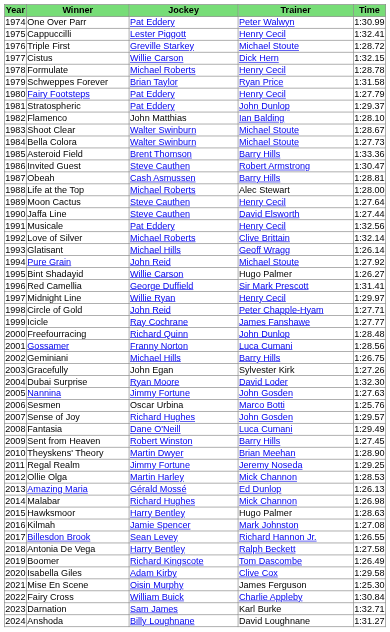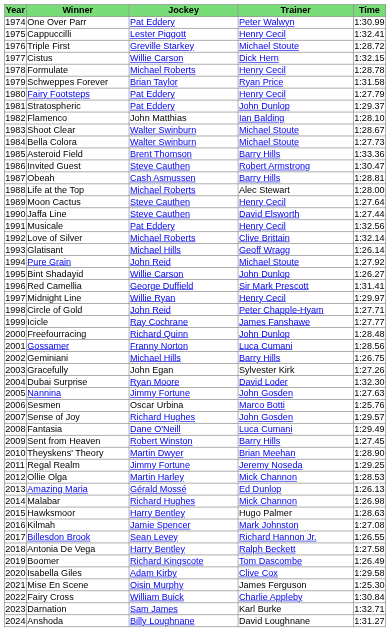 <table class = "sortable" | border="1" style="border-collapse: collapse; font-size:90%">
 <tr bgcolor="#77dd77" align="center">
 <th>Year</th>
 <th>Winner</th>
 <th>Jockey</th>
 <th>Trainer</th>
 <th>Time</th>
 </tr>
 <tr>
 <td>1974</td>
 <td width=160px>One Over Parr</td>
 <td width=170px><a href='#'>Pat Eddery</a></td>
 <td width=180px><a href='#'>Peter Walwyn</a></td>
 <td>1:30.99</td>
 </tr>
 <tr>
 <td>1975</td>
 <td>Cappuccilli</td>
 <td><a href='#'>Lester Piggott</a></td>
 <td><a href='#'>Henry Cecil</a></td>
 <td>1:32.41</td>
 </tr>
 <tr>
 <td>1976</td>
 <td>Triple First</td>
 <td><a href='#'>Greville Starkey</a></td>
 <td><a href='#'>Michael Stoute</a></td>
 <td>1:28.72</td>
 </tr>
 <tr>
 <td>1977</td>
 <td>Cistus</td>
 <td><a href='#'>Willie Carson</a></td>
 <td><a href='#'>Dick Hern</a></td>
 <td>1:32.15</td>
 </tr>
 <tr>
 <td>1978</td>
 <td>Formulate</td>
 <td><a href='#'>Michael Roberts</a></td>
 <td><a href='#'>Henry Cecil</a></td>
 <td>1:28.78</td>
 </tr>
 <tr>
 <td>1979</td>
 <td>Schweppes Forever </td>
 <td><a href='#'>Brian Taylor</a></td>
 <td><a href='#'>Ryan Price</a></td>
 <td>1:31.58</td>
 </tr>
 <tr>
 <td>1980</td>
 <td><a href='#'>Fairy Footsteps</a></td>
 <td><a href='#'>Pat Eddery</a></td>
 <td><a href='#'>Henry Cecil</a></td>
 <td>1:27.79</td>
 </tr>
 <tr>
 <td>1981</td>
 <td>Stratospheric</td>
 <td><a href='#'>Pat Eddery</a></td>
 <td><a href='#'>John Dunlop</a></td>
 <td>1:29.37</td>
 </tr>
 <tr>
 <td>1982</td>
 <td>Flamenco</td>
 <td>John Matthias</td>
 <td><a href='#'>Ian Balding</a></td>
 <td>1:28.10</td>
 </tr>
 <tr>
 <td>1983</td>
 <td>Shoot Clear</td>
 <td><a href='#'>Walter Swinburn</a></td>
 <td><a href='#'>Michael Stoute</a></td>
 <td>1:28.67</td>
 </tr>
 <tr>
 <td>1984</td>
 <td>Bella Colora</td>
 <td><a href='#'>Walter Swinburn</a></td>
 <td><a href='#'>Michael Stoute</a></td>
 <td>1:27.73</td>
 </tr>
 <tr>
 <td>1985</td>
 <td>Asteroid Field</td>
 <td><a href='#'>Brent Thomson</a></td>
 <td><a href='#'>Barry Hills</a></td>
 <td>1:33.36</td>
 </tr>
 <tr>
 <td>1986</td>
 <td>Invited Guest</td>
 <td><a href='#'>Steve Cauthen</a></td>
 <td><a href='#'>Robert Armstrong</a></td>
 <td>1:30.47</td>
 </tr>
 <tr>
 <td>1987</td>
 <td>Obeah</td>
 <td><a href='#'>Cash Asmussen</a></td>
 <td><a href='#'>Barry Hills</a></td>
 <td>1:28.81</td>
 </tr>
 <tr>
 <td>1988</td>
 <td>Life at the Top</td>
 <td><a href='#'>Michael Roberts</a></td>
 <td>Alec Stewart</td>
 <td>1:28.00</td>
 </tr>
 <tr>
 <td>1989</td>
 <td>Moon Cactus</td>
 <td><a href='#'>Steve Cauthen</a></td>
 <td><a href='#'>Henry Cecil</a></td>
 <td>1:27.64</td>
 </tr>
 <tr>
 <td>1990</td>
 <td>Jaffa Line</td>
 <td><a href='#'>Steve Cauthen</a></td>
 <td><a href='#'>David Elsworth</a></td>
 <td>1:27.44</td>
 </tr>
 <tr>
 <td>1991</td>
 <td>Musicale</td>
 <td><a href='#'>Pat Eddery</a></td>
 <td><a href='#'>Henry Cecil</a></td>
 <td>1:32.56</td>
 </tr>
 <tr>
 <td>1992</td>
 <td>Love of Silver</td>
 <td><a href='#'>Michael Roberts</a></td>
 <td><a href='#'>Clive Brittain</a></td>
 <td>1:32.14</td>
 </tr>
 <tr>
 <td>1993</td>
 <td>Glatisant</td>
 <td><a href='#'>Michael Hills</a></td>
 <td><a href='#'>Geoff Wragg</a></td>
 <td>1:26.14</td>
 </tr>
 <tr>
 <td>1994</td>
 <td><a href='#'>Pure Grain</a></td>
 <td><a href='#'>John Reid</a></td>
 <td><a href='#'>Michael Stoute</a></td>
 <td>1:27.92</td>
 </tr>
 <tr>
 <td>1995</td>
 <td>Bint Shadayid</td>
 <td><a href='#'>Willie Carson</a></td>
-<td>Hugo Palmer</td>
+<td><a href='#'>John Dunlop</a></td>
 <td>1:26.27</td>
 </tr>
 <tr>
 <td>1996</td>
 <td>Red Camellia</td>
 <td><a href='#'>George Duffield</a></td>
 <td><a href='#'>Sir Mark Prescott</a></td>
 <td>1:31.41</td>
 </tr>
 <tr>
 <td>1997</td>
 <td>Midnight Line</td>
 <td><a href='#'>Willie Ryan</a></td>
 <td><a href='#'>Henry Cecil</a></td>
 <td>1:29.97</td>
 </tr>
 <tr>
 <td>1998</td>
 <td>Circle of Gold</td>
 <td><a href='#'>John Reid</a></td>
 <td><a href='#'>Peter Chapple-Hyam</a></td>
 <td>1:27.71</td>
 </tr>
 <tr>
 <td>1999</td>
 <td>Icicle</td>
 <td><a href='#'>Ray Cochrane</a></td>
 <td><a href='#'>James Fanshawe</a></td>
 <td>1:27.77</td>
 </tr>
 <tr>
 <td>2000</td>
 <td>Freefourracing</td>
 <td><a href='#'>Richard Quinn</a></td>
 <td><a href='#'>John Dunlop</a></td>
 <td>1:28.48</td>
 </tr>
 <tr>
 <td>2001</td>
 <td><a href='#'>Gossamer</a></td>
 <td><a href='#'>Franny Norton</a></td>
 <td><a href='#'>Luca Cumani</a></td>
 <td>1:28.56</td>
 </tr>
 <tr>
 <td>2002</td>
 <td>Geminiani</td>
 <td><a href='#'>Michael Hills</a></td>
 <td><a href='#'>Barry Hills</a></td>
 <td>1:26.75</td>
 </tr>
 <tr>
 <td>2003</td>
 <td>Gracefully</td>
 <td>John Egan</td>
 <td>Sylvester Kirk</td>
 <td>1:27.26</td>
 </tr>
 <tr>
 <td>2004</td>
 <td>Dubai Surprise</td>
 <td><a href='#'>Ryan Moore</a></td>
 <td><a href='#'>David Loder</a></td>
 <td>1:32.30</td>
 </tr>
 <tr>
 <td>2005</td>
 <td><a href='#'>Nannina</a></td>
 <td><a href='#'>Jimmy Fortune</a></td>
 <td><a href='#'>John Gosden</a></td>
 <td>1:27.63</td>
 </tr>
 <tr>
 <td>2006</td>
 <td>Sesmen</td>
 <td>Oscar Urbina</td>
 <td><a href='#'>Marco Botti</a></td>
 <td>1:25.76</td>
 </tr>
 <tr>
 <td>2007</td>
 <td>Sense of Joy</td>
 <td><a href='#'>Richard Hughes</a></td>
 <td><a href='#'>John Gosden</a></td>
 <td>1:29.57</td>
 </tr>
 <tr>
 <td>2008</td>
 <td>Fantasia</td>
 <td><a href='#'>Dane O'Neill</a></td>
 <td><a href='#'>Luca Cumani</a></td>
 <td>1:29.49</td>
 </tr>
 <tr>
 <td>2009</td>
 <td>Sent from Heaven</td>
 <td><a href='#'>Robert Winston</a></td>
 <td><a href='#'>Barry Hills</a></td>
 <td>1:27.45</td>
 </tr>
 <tr>
 <td>2010</td>
 <td>Theyskens' Theory</td>
 <td><a href='#'>Martin Dwyer</a></td>
 <td><a href='#'>Brian Meehan</a></td>
 <td>1:28.90</td>
 </tr>
 <tr>
 <td>2011</td>
 <td>Regal Realm</td>
 <td><a href='#'>Jimmy Fortune</a></td>
 <td><a href='#'>Jeremy Noseda</a></td>
 <td>1:29.25</td>
 </tr>
 <tr>
 <td>2012</td>
 <td>Ollie Olga</td>
 <td><a href='#'>Martin Harley</a></td>
 <td><a href='#'>Mick Channon</a></td>
 <td>1:28.53</td>
 </tr>
 <tr>
 <td>2013</td>
 <td><a href='#'>Amazing Maria</a></td>
 <td><a href='#'>Gérald Mossé</a></td>
 <td><a href='#'>Ed Dunlop</a></td>
 <td>1:26.13</td>
 </tr>
 <tr>
 <td>2014</td>
 <td>Malabar</td>
 <td><a href='#'>Richard Hughes</a></td>
 <td><a href='#'>Mick Channon</a></td>
 <td>1:26.98</td>
 </tr>
 <tr>
 <td>2015</td>
 <td>Hawksmoor</td>
 <td><a href='#'>Harry Bentley</a></td>
 <td>Hugo Palmer</td>
 <td>1:28.63</td>
 </tr>
 <tr>
 <td>2016</td>
 <td>Kilmah</td>
 <td><a href='#'>Jamie Spencer</a></td>
 <td><a href='#'>Mark Johnston</a></td>
 <td>1:27.08</td>
 </tr>
 <tr>
 <td>2017</td>
 <td><a href='#'>Billesdon Brook</a></td>
 <td><a href='#'>Sean Levey</a></td>
 <td><a href='#'>Richard Hannon Jr.</a></td>
 <td>1:26.55</td>
 </tr>
 <tr>
 <td>2018</td>
 <td>Antonia De Vega</td>
 <td><a href='#'>Harry Bentley</a></td>
 <td><a href='#'>Ralph Beckett</a></td>
 <td>1:27.58</td>
 </tr>
 <tr>
 <td>2019</td>
 <td>Boomer</td>
 <td><a href='#'>Richard Kingscote</a></td>
 <td><a href='#'>Tom Dascombe</a></td>
 <td>1:26.49</td>
 </tr>
 <tr>
 <td>2020</td>
 <td>Isabella Giles</td>
 <td><a href='#'>Adam Kirby</a></td>
 <td><a href='#'>Clive Cox</a></td>
 <td>1:29.58</td>
 </tr>
 <tr>
 <td>2021</td>
 <td>Mise En Scene</td>
 <td><a href='#'>Oisin Murphy</a></td>
 <td>James Ferguson</td>
 <td>1:25.30</td>
 </tr>
 <tr>
 <td>2022</td>
 <td>Fairy Cross</td>
 <td><a href='#'>William Buick</a></td>
 <td><a href='#'>Charlie Appleby</a></td>
 <td>1:30.84</td>
 </tr>
 <tr>
 <td>2023</td>
 <td>Darnation</td>
 <td><a href='#'>Sam James</a></td>
 <td>Karl Burke</td>
 <td>1:32.71</td>
 </tr>
 <tr>
 <td>2024</td>
 <td>Anshoda</td>
 <td><a href='#'>Billy Loughnane</a></td>
 <td>David Loughnane</td>
 <td>1:31.27</td>
 </tr>
 </table>
